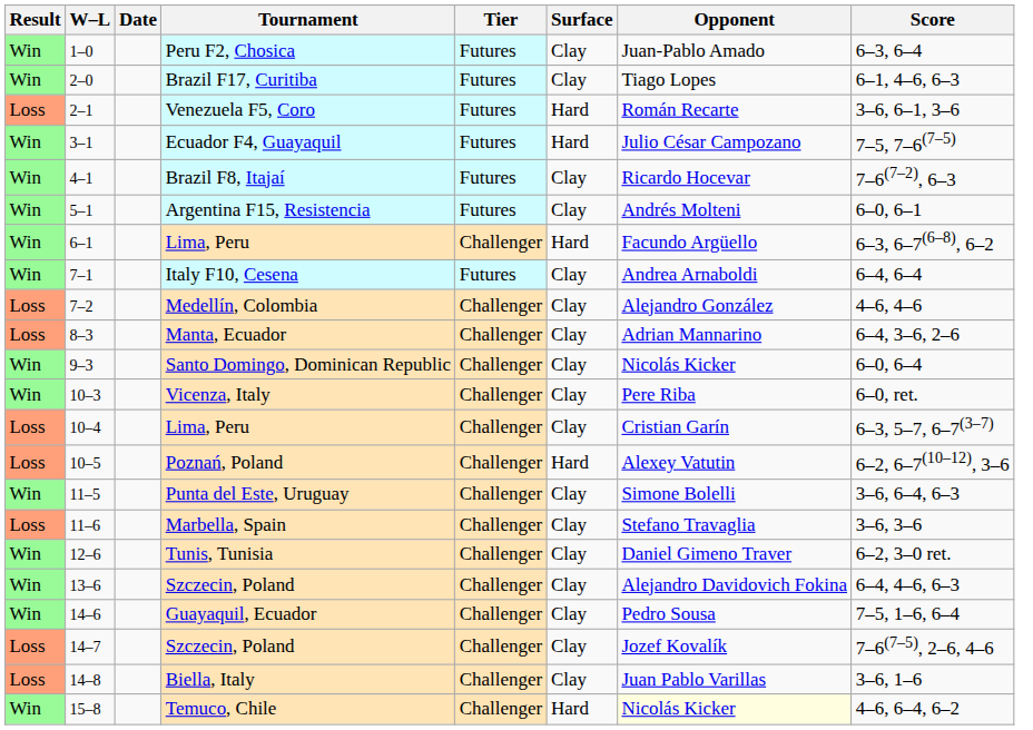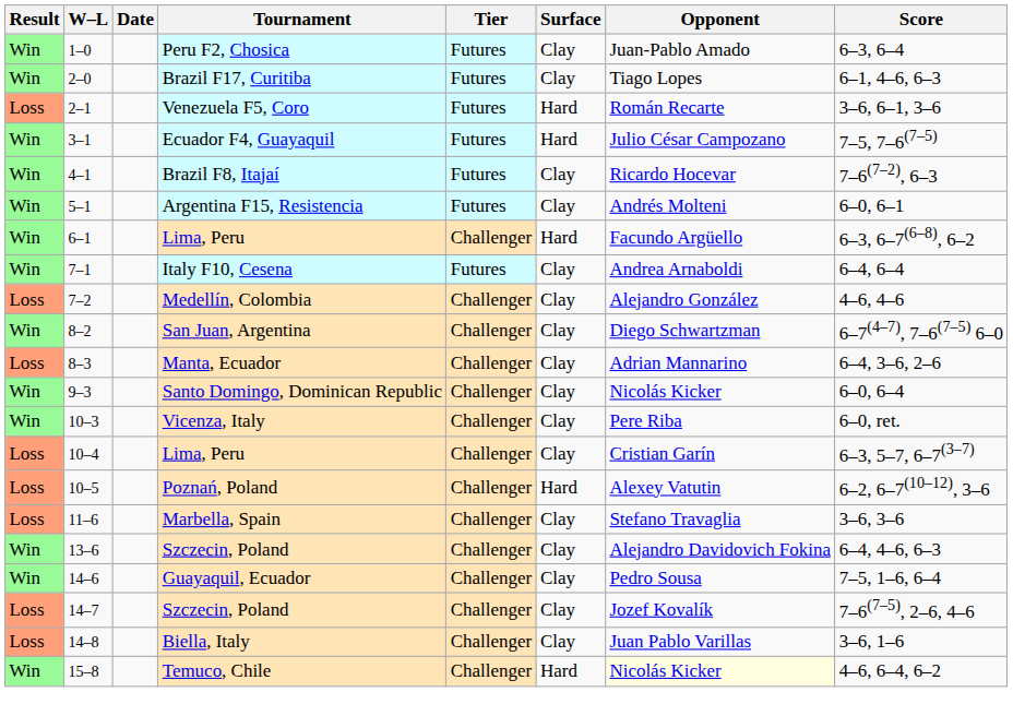 <table class="sortable wikitable">
 <tr>
 <th>Result</th>
 <th class="unsortable">W–L</th>
 <th>Date</th>
 <th>Tournament</th>
 <th>Tier</th>
 <th>Surface</th>
 <th>Opponent</th>
 <th class="unsortable">Score</th>
 </tr>
 <tr>
 <td style="background:#98fb98;">Win</td>
 <td><small>1–0</small></td>
 <td></td>
 <td style="background:#cffcff;">Peru F2, <a href='#'>Chosica</a></td>
 <td style="background:#cffcff;">Futures</td>
 <td>Clay</td>
 <td> Juan-Pablo Amado</td>
 <td>6–3, 6–4</td>
 </tr>
 <tr>
 <td style="background:#98fb98;">Win</td>
 <td><small>2–0</small></td>
 <td></td>
 <td style="background:#cffcff;">Brazil F17, <a href='#'>Curitiba</a></td>
 <td style="background:#cffcff;">Futures</td>
 <td>Clay</td>
 <td> Tiago Lopes</td>
 <td>6–1, 4–6, 6–3</td>
 </tr>
 <tr>
 <td style="background:#ffa07a;">Loss</td>
 <td><small>2–1</small></td>
 <td></td>
 <td style="background:#cffcff;">Venezuela F5, <a href='#'>Coro</a></td>
 <td style="background:#cffcff;">Futures</td>
 <td>Hard</td>
 <td> <a href='#'>Román Recarte</a></td>
 <td>3–6, 6–1, 3–6</td>
 </tr>
 <tr>
 <td style="background:#98fb98;">Win</td>
 <td><small>3–1</small></td>
 <td></td>
 <td style="background:#cffcff;">Ecuador F4, <a href='#'>Guayaquil</a></td>
 <td style="background:#cffcff;">Futures</td>
 <td>Hard</td>
 <td> <a href='#'>Julio César Campozano</a></td>
 <td>7–5, 7–6<sup>(7–5)</sup></td>
 </tr>
 <tr>
 <td style="background:#98fb98;">Win</td>
 <td><small>4–1</small></td>
 <td></td>
 <td style="background:#cffcff;">Brazil F8, <a href='#'>Itajaí</a></td>
 <td style="background:#cffcff;">Futures</td>
 <td>Clay</td>
 <td> <a href='#'>Ricardo Hocevar</a></td>
 <td>7–6<sup>(7–2)</sup>, 6–3</td>
 </tr>
 <tr>
 <td style="background:#98fb98;">Win</td>
 <td><small>5–1</small></td>
 <td></td>
 <td style="background:#cffcff;">Argentina F15, <a href='#'>Resistencia</a></td>
 <td style="background:#cffcff;">Futures</td>
 <td>Clay</td>
 <td> <a href='#'>Andrés Molteni</a></td>
 <td>6–0, 6–1</td>
 </tr>
 <tr>
 <td style="background:#98fb98;">Win</td>
 <td><small>6–1</small></td>
 <td><a href='#'></a></td>
 <td style="background:moccasin;"><a href='#'>Lima</a>, Peru</td>
 <td style="background:moccasin;">Challenger</td>
 <td>Hard</td>
 <td> <a href='#'>Facundo Argüello</a></td>
 <td>6–3, 6–7<sup>(6–8)</sup>, 6–2</td>
 </tr>
 <tr>
 <td style="background:#98fb98;">Win</td>
 <td><small>7–1</small></td>
 <td></td>
 <td style="background:#cffcff;">Italy F10, <a href='#'>Cesena</a></td>
 <td style="background:#cffcff;">Futures</td>
 <td>Clay</td>
 <td> <a href='#'>Andrea Arnaboldi</a></td>
 <td>6–4, 6–4</td>
 </tr>
 <tr>
 <td style="background:#ffa07a;">Loss</td>
 <td><small>7–2</small></td>
 <td><a href='#'></a></td>
 <td style="background:moccasin;"><a href='#'>Medellín</a>, Colombia</td>
 <td style="background:moccasin;">Challenger</td>
 <td>Clay</td>
 <td> <a href='#'>Alejandro González</a></td>
 <td>4–6, 4–6</td>
 </tr>
 <tr>
+<td style="background:#98fb98;">Win</td>
+<td><small>8–2</small></td>
+<td><a href='#'></a></td>
+<td style="background:moccasin;"><a href='#'>San Juan</a>, Argentina</td>
+<td style="background:moccasin;">Challenger</td>
+<td>Clay</td>
+<td> <a href='#'>Diego Schwartzman</a></td>
+<td>6–7<sup>(4–7)</sup>, 7–6<sup>(7–5)</sup> 6–0</td>
+</tr>
+<tr>
 <td style="background:#ffa07a;">Loss</td>
 <td><small>8–3</small></td>
 <td><a href='#'></a></td>
 <td style="background:moccasin;"><a href='#'>Manta</a>, Ecuador</td>
 <td style="background:moccasin;">Challenger</td>
 <td>Clay</td>
 <td> <a href='#'>Adrian Mannarino</a></td>
 <td>6–4, 3–6, 2–6</td>
 </tr>
 <tr>
 <td style="background:#98fb98;">Win</td>
 <td><small>9–3</small></td>
 <td><a href='#'></a></td>
 <td style="background:moccasin;"><a href='#'>Santo Domingo</a>, Dominican Republic</td>
 <td style="background:moccasin;">Challenger</td>
 <td>Clay</td>
 <td> <a href='#'>Nicolás Kicker</a></td>
 <td>6–0, 6–4</td>
 </tr>
 <tr>
 <td style="background:#98fb98;">Win</td>
 <td><small>10–3</small></td>
 <td><a href='#'></a></td>
 <td style="background:moccasin;"><a href='#'>Vicenza</a>, Italy</td>
 <td style="background:moccasin;">Challenger</td>
 <td>Clay</td>
 <td> <a href='#'>Pere Riba</a></td>
 <td>6–0, ret.</td>
 </tr>
 <tr>
 <td style="background:#ffa07a;">Loss</td>
 <td><small>10–4</small></td>
 <td><a href='#'></a></td>
 <td style="background:moccasin;"><a href='#'>Lima</a>, Peru</td>
 <td style="background:moccasin;">Challenger</td>
 <td>Clay</td>
 <td> <a href='#'>Cristian Garín</a></td>
 <td>6–3, 5–7, 6–7<sup>(3–7)</sup></td>
 </tr>
 <tr>
 <td style="background:#ffa07a;">Loss</td>
 <td><small>10–5</small></td>
 <td><a href='#'></a></td>
 <td style="background:moccasin;"><a href='#'>Poznań</a>, Poland</td>
 <td style="background:moccasin;">Challenger</td>
 <td>Hard</td>
 <td> <a href='#'>Alexey Vatutin</a></td>
 <td>6–2, 6–7<sup>(10–12)</sup>, 3–6</td>
 </tr>
 <tr>
-<td style="background:#98fb98;">Win</td>
-<td><small>11–5</small></td>
-<td><a href='#'></a></td>
-<td style="background:moccasin;"><a href='#'>Punta del Este</a>, Uruguay</td>
-<td style="background:moccasin;">Challenger</td>
-<td>Clay</td>
-<td> <a href='#'>Simone Bolelli</a></td>
-<td>3–6, 6–4, 6–3</td>
-</tr>
-<tr>
 <td style="background:#ffa07a;">Loss</td>
 <td><small>11–6</small></td>
 <td><a href='#'></a></td>
 <td style="background:moccasin;"><a href='#'>Marbella</a>, Spain</td>
 <td style="background:moccasin;">Challenger</td>
 <td>Clay</td>
 <td> <a href='#'>Stefano Travaglia</a></td>
 <td>3–6, 3–6</td>
-</tr>
-<tr>
-<td style="background:#98fb98;">Win</td>
-<td><small>12–6</small></td>
-<td><a href='#'></a></td>
-<td style="background:moccasin;"><a href='#'>Tunis</a>, Tunisia</td>
-<td style="background:moccasin;">Challenger</td>
-<td>Clay</td>
-<td> <a href='#'>Daniel Gimeno Traver</a></td>
-<td>6–2, 3–0 ret.</td>
 </tr>
 <tr>
 <td style="background:#98fb98;">Win</td>
 <td><small>13–6</small></td>
 <td><a href='#'></a></td>
 <td style="background:moccasin;"><a href='#'>Szczecin</a>, Poland</td>
 <td style="background:moccasin;">Challenger</td>
 <td>Clay</td>
 <td> <a href='#'>Alejandro Davidovich Fokina</a></td>
 <td>6–4, 4–6, 6–3</td>
 </tr>
 <tr>
 <td style="background:#98fb98;">Win</td>
 <td><small>14–6</small></td>
 <td><a href='#'></a></td>
 <td style="background:moccasin;"><a href='#'>Guayaquil</a>, Ecuador</td>
 <td style="background:moccasin;">Challenger</td>
 <td>Clay</td>
 <td> <a href='#'>Pedro Sousa</a></td>
 <td>7–5, 1–6, 6–4</td>
 </tr>
 <tr>
 <td style="background:#ffa07a;">Loss</td>
 <td><small>14–7</small></td>
 <td><a href='#'></a></td>
 <td style="background:moccasin;"><a href='#'>Szczecin</a>, Poland</td>
 <td style="background:moccasin;">Challenger</td>
 <td>Clay</td>
 <td> <a href='#'>Jozef Kovalík</a></td>
 <td>7–6<sup>(7–5)</sup>, 2–6, 4–6</td>
 </tr>
 <tr>
 <td style="background:#ffa07a;">Loss</td>
 <td><small>14–8</small></td>
 <td><a href='#'></a></td>
 <td style="background:moccasin;"><a href='#'>Biella</a>, Italy</td>
 <td style="background:moccasin;">Challenger</td>
 <td>Clay</td>
 <td> <a href='#'>Juan Pablo Varillas</a></td>
 <td>3–6, 1–6</td>
 </tr>
 <tr>
 <td style="background:#98fb98;">Win</td>
 <td><small>15–8</small></td>
 <td><a href='#'></a></td>
 <td style="background:moccasin;"><a href='#'>Temuco</a>, Chile</td>
 <td style="background:moccasin;">Challenger</td>
 <td>Hard</td>
 <td style="background: lightyellow;"> <a href='#'>Nicolás Kicker</a></td>
 <td>4–6, 6–4, 6–2</td>
 </tr>
 </table>
